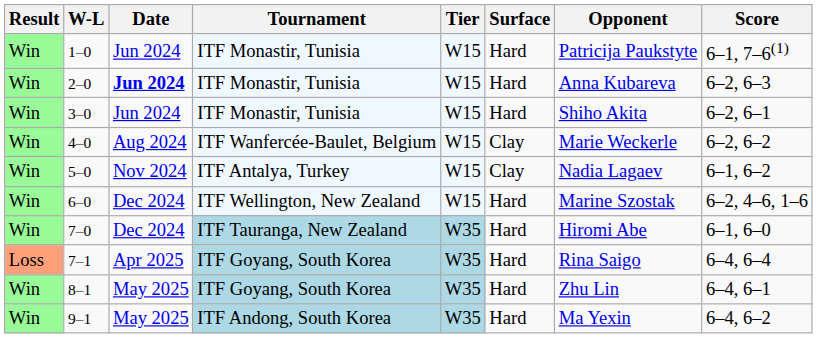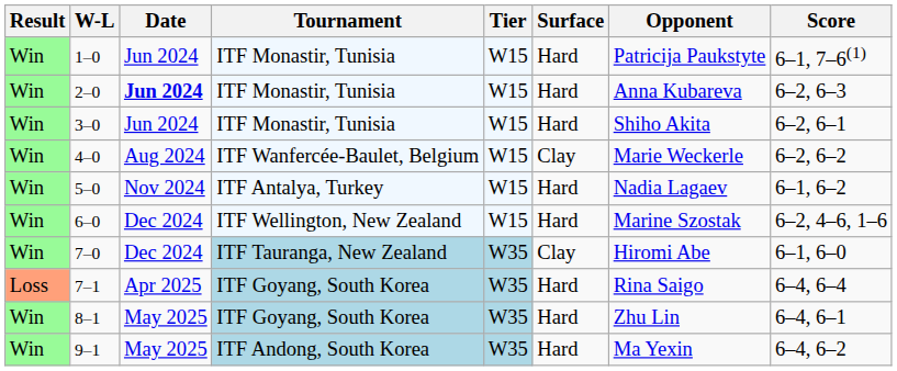 <table class="sortable wikitable">
 <tr>
 <th>Result</th>
 <th class="unsortable">W-L</th>
 <th>Date</th>
 <th>Tournament</th>
 <th>Tier</th>
 <th>Surface</th>
 <th>Opponent</th>
 <th class="unsortable">Score</th>
 </tr>
 <tr>
 <td style="background:#98fb98;">Win</td>
 <td><small>1–0</small></td>
 <td><a href='#'>Jun 2024</a></td>
 <td style="background:#f0f8ff;">ITF Monastir, Tunisia</td>
 <td style="background:#f0f8ff;">W15</td>
 <td>Hard</td>
 <td> <a href='#'>Patricija Paukstyte</a></td>
 <td>6–1, 7–6<sup>(1)</sup></td>
 </tr>
 <tr>
 <td style="background:#98fb98;">Win</td>
 <td><small>2–0</small></td>
 <td><strong><a href='#'>Jun 2024</a></strong></td>
 <td style="background:#f0f8ff;">ITF Monastir, Tunisia</td>
 <td style="background:#f0f8ff;">W15</td>
 <td>Hard</td>
 <td> <a href='#'>Anna Kubareva</a></td>
 <td>6–2, 6–3</td>
 </tr>
 <tr>
 <td style="background:#98fb98;">Win</td>
 <td><small>3–0</small></td>
 <td><a href='#'>Jun 2024</a></td>
 <td style="background:#f0f8ff;">ITF Monastir, Tunisia</td>
 <td style="background:#f0f8ff;">W15</td>
 <td>Hard</td>
 <td> <a href='#'>Shiho Akita</a></td>
 <td>6–2, 6–1</td>
 </tr>
 <tr>
 <td style="background:#98fb98;">Win</td>
 <td><small>4–0</small></td>
 <td><a href='#'>Aug 2024</a></td>
 <td style="background:#f0f8ff;">ITF Wanfercée-Baulet, Belgium</td>
 <td style="background:#f0f8ff;">W15</td>
 <td>Clay</td>
 <td> <a href='#'>Marie Weckerle</a></td>
 <td>6–2, 6–2</td>
 </tr>
 <tr>
 <td style="background:#98fb98;">Win</td>
 <td><small>5–0</small></td>
 <td><a href='#'>Nov 2024</a></td>
 <td style="background:#f0f8ff;">ITF Antalya, Turkey</td>
 <td style="background:#f0f8ff;">W15</td>
-<td>Clay</td>
+<td>Hard</td>
 <td> <a href='#'>Nadia Lagaev</a></td>
 <td>6–1, 6–2</td>
 </tr>
 <tr>
 <td style="background:#98fb98;">Win</td>
 <td><small>6–0</small></td>
 <td><a href='#'>Dec 2024</a></td>
 <td style="background:#f0f8ff;">ITF Wellington, New Zealand</td>
 <td style="background:#f0f8ff;">W15</td>
 <td>Hard</td>
 <td> <a href='#'>Marine Szostak</a></td>
 <td>6–2, 4–6, 1–6</td>
 </tr>
 <tr>
 <td style="background:#98fb98;">Win</td>
 <td><small>7–0</small></td>
 <td><a href='#'>Dec 2024</a></td>
 <td style="background:lightblue;">ITF Tauranga, New Zealand</td>
 <td style="background:lightblue;">W35</td>
-<td>Hard</td>
+<td>Clay</td>
 <td> <a href='#'>Hiromi Abe</a></td>
 <td>6–1, 6–0</td>
 </tr>
 <tr>
 <td style="background:#ffa07a;">Loss</td>
 <td><small>7–1</small></td>
 <td><a href='#'>Apr 2025</a></td>
 <td style="background:lightblue;">ITF Goyang, South Korea</td>
 <td style="background:lightblue;">W35</td>
 <td>Hard</td>
 <td> <a href='#'>Rina Saigo</a></td>
 <td>6–4, 6–4</td>
 </tr>
 <tr>
 <td style="background:#98fb98;">Win</td>
 <td><small>8–1</small></td>
 <td><a href='#'>May 2025</a></td>
 <td style="background:lightblue;">ITF Goyang, South Korea</td>
 <td style="background:lightblue;">W35</td>
 <td>Hard</td>
 <td> <a href='#'>Zhu Lin</a></td>
 <td>6–4, 6–1</td>
 </tr>
 <tr>
 <td style="background:#98fb98;">Win</td>
 <td><small>9–1</small></td>
 <td><a href='#'>May 2025</a></td>
 <td style="background:lightblue;">ITF Andong, South Korea</td>
 <td style="background:lightblue;">W35</td>
 <td>Hard</td>
 <td> <a href='#'>Ma Yexin</a></td>
 <td>6–4, 6–2</td>
 </tr>
 </table>
